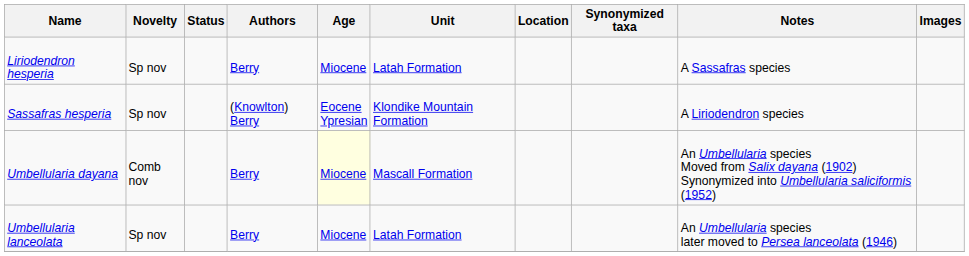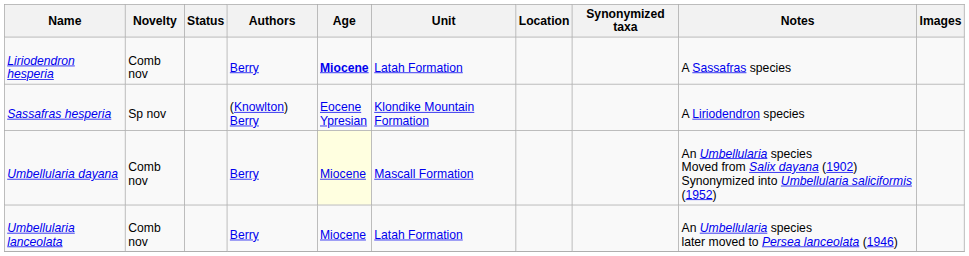 <table class="wikitable sortable" align="center" width="100%">
 <tr>
 <th>Name</th>
 <th>Novelty</th>
 <th>Status</th>
 <th>Authors</th>
 <th>Age</th>
 <th>Unit</th>
 <th>Location</th>
 <th>Synonymized taxa</th>
 <th>Notes</th>
 <th>Images</th>
 </tr>
 <tr>
 <td><br><em><a href='#'>Liriodendron hesperia</a></em></td>
-<td><br>Sp nov</td>
+<td><br>Comb nov</td>
 <td></td>
 <td><br><a href='#'>Berry</a></td>
-<td><br><a href='#'>Miocene</a></td>
+<td><strong><br><a href='#'>Miocene</a></strong></td>
 <td><br><a href='#'>Latah Formation</a></td>
 <td><br><br></td>
 <td></td>
 <td><br>A <a href='#'>Sassafras</a> species</td>
 <td><br></td>
 </tr>
 <tr>
 <td><br><em><a href='#'>Sassafras hesperia</a></em></td>
 <td><br>Sp nov</td>
 <td></td>
 <td><br>(<a href='#'>Knowlton</a>) <a href='#'>Berry</a></td>
 <td><br><a href='#'>Eocene</a><br><a href='#'>Ypresian</a></td>
 <td><br><a href='#'>Klondike Mountain Formation</a></td>
 <td><br><br></td>
 <td></td>
 <td><br>A <a href='#'>Liriodendron</a> species</td>
 <td><br></td>
 </tr>
 <tr>
 <td><br><em><a href='#'>Umbellularia dayana</a></em></td>
 <td><br>Comb nov</td>
 <td></td>
 <td><br><a href='#'>Berry</a></td>
 <td style="background: lightyellow;"><br><a href='#'>Miocene</a></td>
 <td><br><a href='#'>Mascall Formation</a></td>
 <td><br><br></td>
 <td></td>
 <td><br>An <em><a href='#'>Umbellularia</a></em> species<br>Moved from <em><a href='#'>Salix dayana</a></em> (<a href='#'>1902</a>)<br>Synonymized into <em><a href='#'>Umbellularia saliciformis</a></em> (<a href='#'>1952</a>)</td>
 <td><br></td>
 </tr>
 <tr>
 <td><br><em><a href='#'>Umbellularia lanceolata</a></em></td>
-<td><br>Sp nov</td>
+<td><br>Comb nov</td>
 <td></td>
 <td><br><a href='#'>Berry</a></td>
 <td><br><a href='#'>Miocene</a></td>
 <td><br><a href='#'>Latah Formation</a></td>
 <td><br><br></td>
 <td></td>
 <td><br>An <em><a href='#'>Umbellularia</a></em> species<br>later moved to <em><a href='#'>Persea lanceolata</a></em> (<a href='#'>1946</a>)</td>
 <td><br></td>
 </tr>
 <tr>
 </tr>
 </table>
